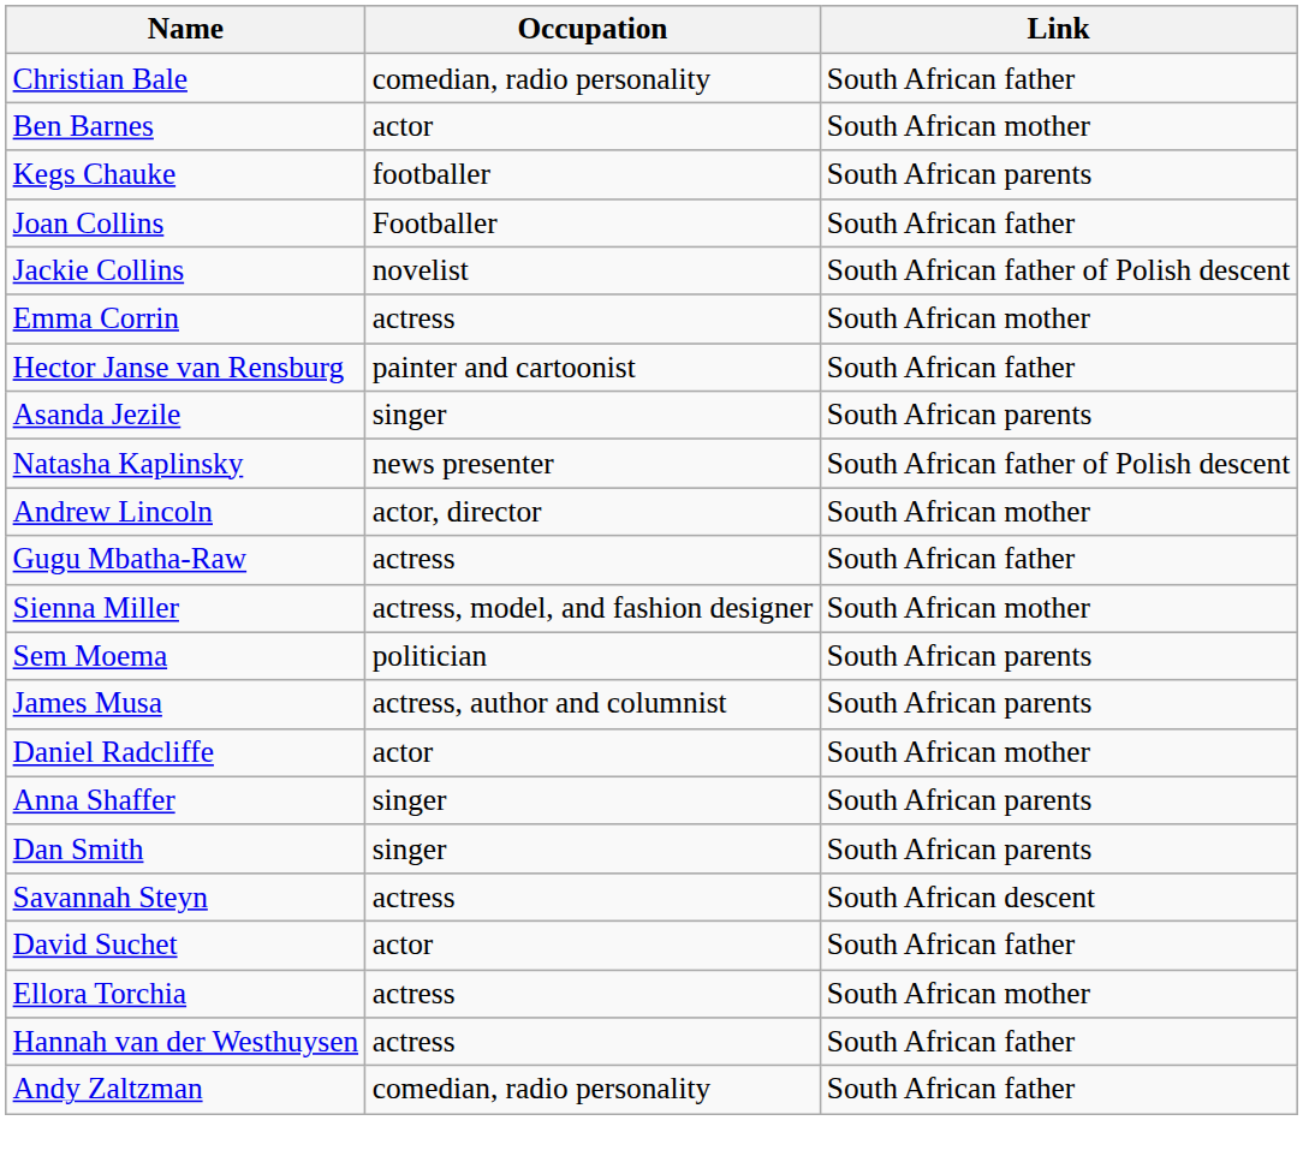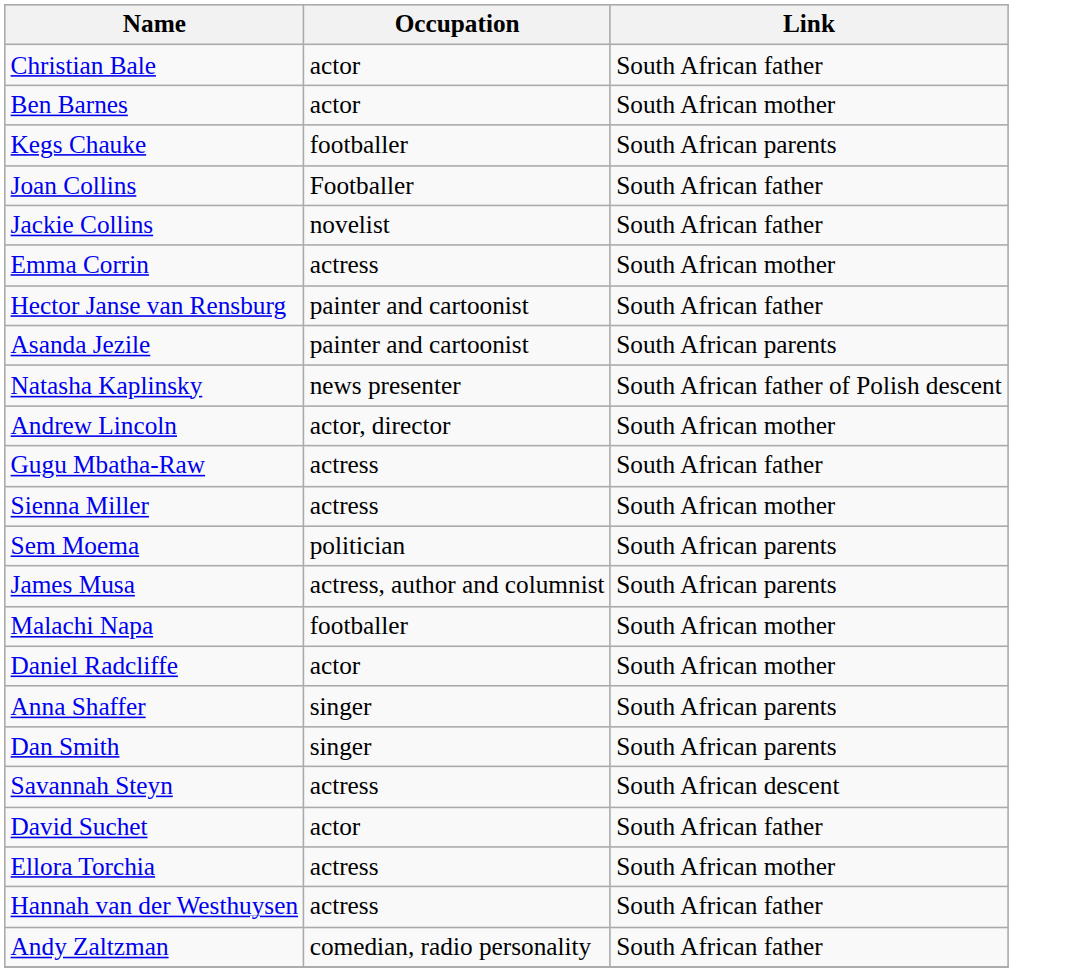 <table class="wikitable">
 <tr>
 <th>Name</th>
 <th>Occupation</th>
 <th>Link</th>
 </tr>
 <tr>
 <td><a href='#'>Christian Bale</a></td>
-<td>comedian, radio personality</td>
+<td>actor</td>
 <td>South African father</td>
 </tr>
 <tr>
 <td><a href='#'>Ben Barnes</a></td>
 <td>actor</td>
 <td>South African mother</td>
 </tr>
 <tr>
 <td><a href='#'>Kegs Chauke</a></td>
 <td>footballer</td>
 <td>South African parents</td>
 </tr>
 <tr>
 <td><a href='#'>Joan Collins</a></td>
 <td>Footballer</td>
 <td>South African father</td>
 </tr>
 <tr>
 <td><a href='#'>Jackie Collins</a></td>
 <td>novelist</td>
-<td>South African father of Polish descent</td>
+<td>South African father</td>
 </tr>
 <tr>
 <td><a href='#'>Emma Corrin</a></td>
 <td>actress</td>
 <td>South African mother</td>
 </tr>
 <tr>
 <td><a href='#'>Hector Janse van Rensburg</a></td>
 <td>painter and cartoonist</td>
 <td>South African father</td>
 </tr>
 <tr>
 <td><a href='#'>Asanda Jezile</a></td>
-<td>singer</td>
+<td>painter and cartoonist</td>
 <td>South African parents</td>
 </tr>
 <tr>
 <td><a href='#'>Natasha Kaplinsky</a></td>
 <td>news presenter</td>
 <td>South African father of Polish descent</td>
 </tr>
 <tr>
 <td><a href='#'>Andrew Lincoln</a></td>
 <td>actor, director</td>
 <td>South African mother</td>
 </tr>
 <tr>
 <td><a href='#'>Gugu Mbatha-Raw</a></td>
 <td>actress</td>
 <td>South African father</td>
 </tr>
 <tr>
 <td><a href='#'>Sienna Miller</a></td>
-<td>actress, model, and fashion designer</td>
+<td>actress</td>
 <td>South African mother</td>
 </tr>
 <tr>
 <td><a href='#'>Sem Moema</a></td>
 <td>politician</td>
 <td>South African parents</td>
 </tr>
 <tr>
 <td><a href='#'>James Musa</a></td>
 <td>actress, author and columnist</td>
 <td>South African parents</td>
+</tr>
+<tr>
+<td><a href='#'>Malachi Napa</a></td>
+<td>footballer</td>
+<td>South African mother</td>
 </tr>
 <tr>
 <td><a href='#'>Daniel Radcliffe</a></td>
 <td>actor</td>
 <td>South African mother</td>
 </tr>
 <tr>
 <td><a href='#'>Anna Shaffer</a></td>
 <td>singer</td>
 <td>South African parents</td>
 </tr>
 <tr>
 <td><a href='#'>Dan Smith</a></td>
 <td>singer</td>
 <td>South African parents</td>
 </tr>
 <tr>
 <td><a href='#'>Savannah Steyn</a></td>
 <td>actress</td>
 <td>South African descent</td>
 </tr>
 <tr>
 <td><a href='#'>David Suchet</a></td>
 <td>actor</td>
 <td>South African father</td>
 </tr>
 <tr>
 <td><a href='#'>Ellora Torchia</a></td>
 <td>actress</td>
 <td>South African mother</td>
 </tr>
 <tr>
 <td><a href='#'>Hannah van der Westhuysen</a></td>
 <td>actress</td>
 <td>South African father</td>
 </tr>
 <tr>
 <td><a href='#'>Andy Zaltzman</a></td>
 <td>comedian, radio personality</td>
 <td>South African father</td>
 </tr>
 <tr>
 </tr>
 </table>
